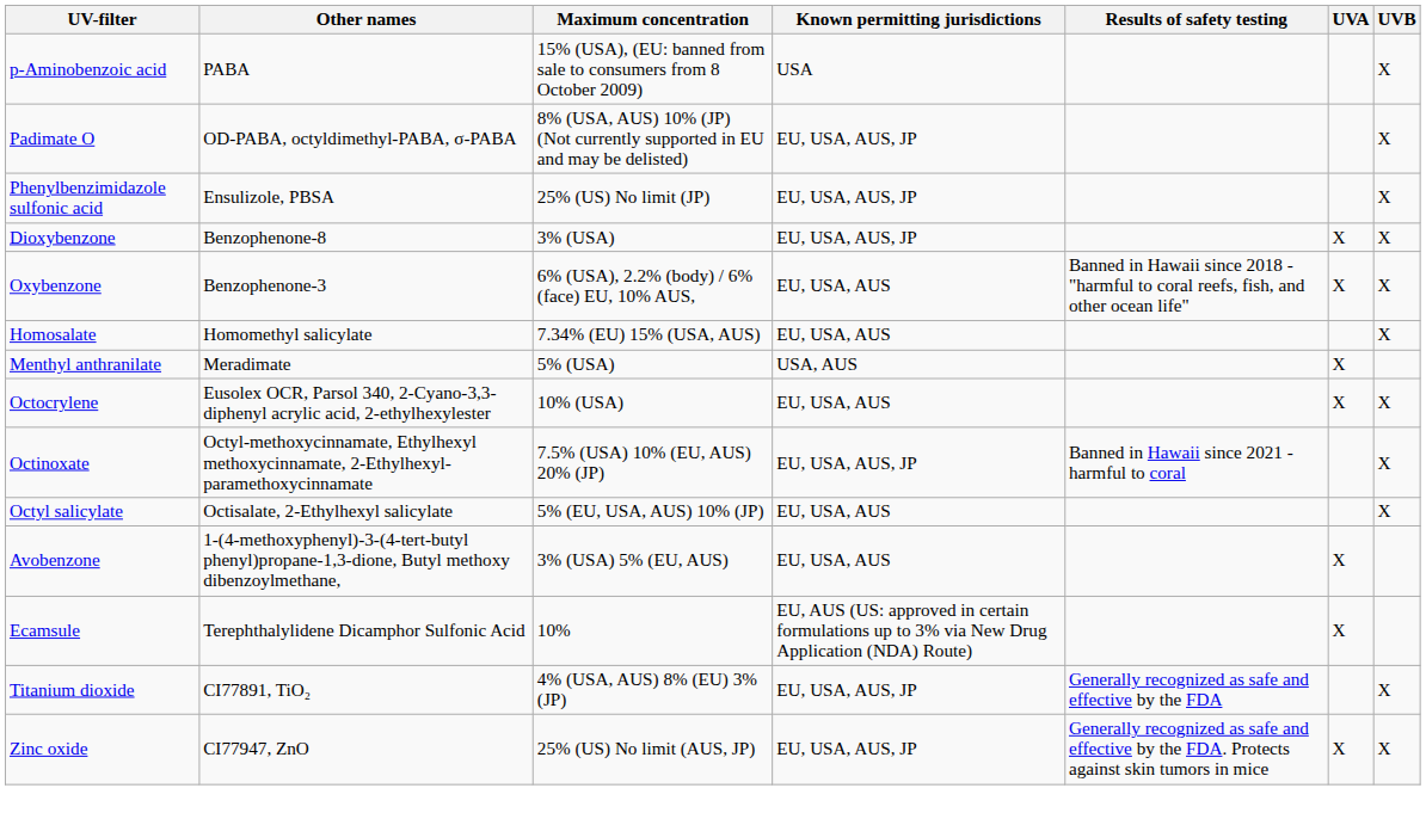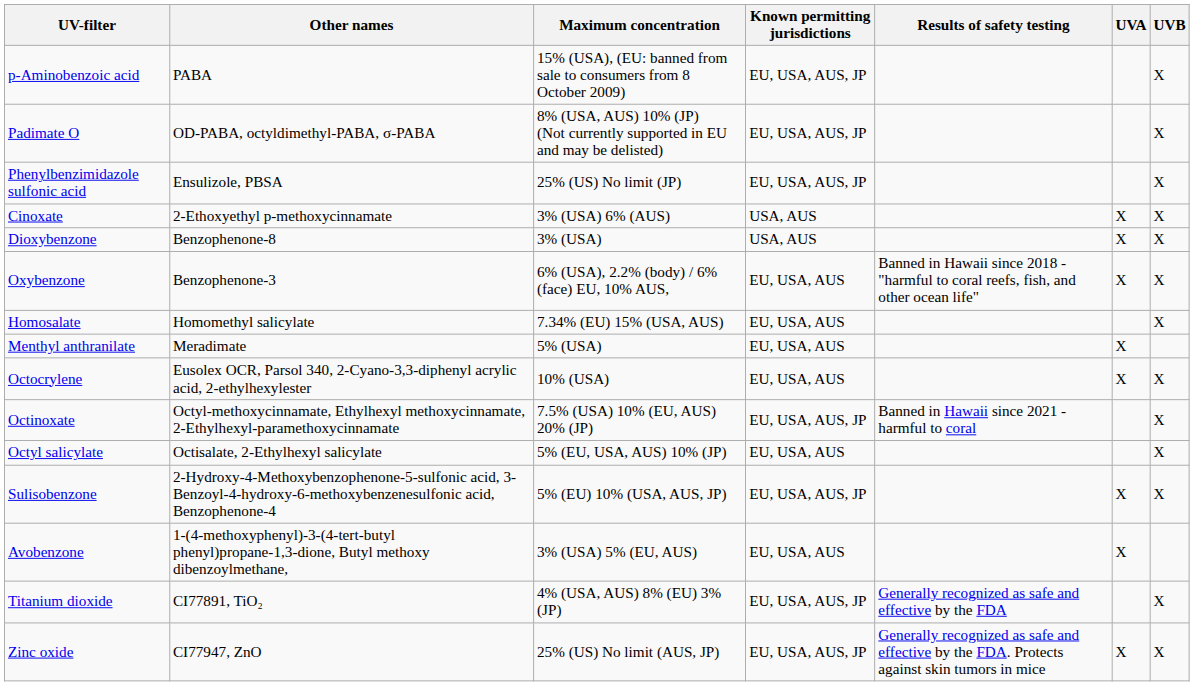 <table class="wikitable">
 <tr>
 <th>UV-filter</th>
 <th>Other names</th>
 <th>Maximum concentration</th>
 <th>Known permitting jurisdictions</th>
 <th>Results of safety testing</th>
 <th>UVA</th>
 <th>UVB</th>
 </tr>
 <tr>
 <td><a href='#'>p-Aminobenzoic acid</a></td>
 <td>PABA</td>
 <td>15% (USA), (EU: banned from sale to consumers from 8 October 2009)</td>
-<td>USA</td>
+<td>EU, USA, AUS, JP</td>
 <td></td>
 <td></td>
 <td>X</td>
 </tr>
 <tr>
 <td><a href='#'>Padimate O</a></td>
 <td>OD-PABA, octyldimethyl-PABA, σ-PABA</td>
 <td>8% (USA, AUS) 10% (JP)<br>(Not currently supported in EU and may be delisted)</td>
 <td>EU, USA, AUS, JP</td>
 <td></td>
 <td></td>
 <td>X</td>
 </tr>
 <tr>
 <td><a href='#'>Phenylbenzimidazole sulfonic acid</a></td>
 <td>Ensulizole, PBSA</td>
 <td>25% (US) No limit (JP)</td>
 <td>EU, USA, AUS, JP</td>
 <td></td>
 <td></td>
 <td>X</td>
 </tr>
 <tr>
+<td><a href='#'>Cinoxate</a></td>
+<td>2-Ethoxyethyl p-methoxycinnamate</td>
+<td>3% (USA) 6% (AUS)</td>
+<td>USA, AUS</td>
+<td></td>
+<td>X</td>
+<td>X</td>
+</tr>
+<tr>
 <td><a href='#'>Dioxybenzone</a></td>
 <td>Benzophenone-8</td>
 <td>3% (USA)</td>
-<td>EU, USA, AUS, JP</td>
+<td>USA, AUS</td>
 <td></td>
 <td>X</td>
 <td>X</td>
 </tr>
 <tr>
 <td><a href='#'>Oxybenzone</a></td>
 <td>Benzophenone-3</td>
 <td>6% (USA), 2.2% (body) / 6% (face) EU, 10% AUS,</td>
 <td>EU, USA, AUS</td>
 <td>Banned in Hawaii since 2018 - "harmful to coral reefs, fish, and other ocean life"</td>
 <td>X</td>
 <td>X</td>
 </tr>
 <tr>
 <td><a href='#'>Homosalate</a></td>
 <td>Homomethyl salicylate</td>
 <td>7.34% (EU) 15% (USA, AUS)</td>
 <td>EU, USA, AUS</td>
 <td></td>
 <td></td>
 <td>X</td>
 </tr>
 <tr>
 <td><a href='#'>Menthyl anthranilate</a></td>
 <td>Meradimate</td>
 <td>5% (USA)</td>
-<td>USA, AUS</td>
+<td>EU, USA, AUS</td>
 <td></td>
 <td>X</td>
 <td></td>
 </tr>
 <tr>
 <td><a href='#'>Octocrylene</a></td>
 <td>Eusolex OCR, Parsol 340, 2-Cyano-3,3-diphenyl acrylic acid, 2-ethylhexylester</td>
 <td>10% (USA)</td>
 <td>EU, USA, AUS</td>
 <td></td>
 <td>X</td>
 <td>X</td>
 </tr>
 <tr>
 <td><a href='#'>Octinoxate</a></td>
 <td>Octyl-methoxycinnamate, Ethylhexyl methoxycinnamate, 2-Ethylhexyl-paramethoxycinnamate</td>
 <td>7.5% (USA) 10% (EU, AUS) 20% (JP)</td>
 <td>EU, USA, AUS, JP</td>
 <td>Banned in <a href='#'>Hawaii</a> since 2021 - harmful to <a href='#'>coral</a></td>
 <td></td>
 <td>X</td>
 </tr>
 <tr>
 <td><a href='#'>Octyl salicylate</a></td>
 <td>Octisalate, 2-Ethylhexyl salicylate</td>
 <td>5% (EU, USA, AUS) 10% (JP)</td>
 <td>EU, USA, AUS</td>
 <td></td>
 <td></td>
 <td>X</td>
 </tr>
 <tr>
+<td><a href='#'>Sulisobenzone</a></td>
+<td>2-Hydroxy-4-Methoxybenzophenone-5-sulfonic acid, 3-Benzoyl-4-hydroxy-6-methoxybenzenesulfonic acid, Benzophenone-4</td>
+<td>5% (EU) 10% (USA, AUS, JP)</td>
+<td>EU, USA, AUS, JP</td>
+<td></td>
+<td>X</td>
+<td>X</td>
+</tr>
+<tr>
 <td><a href='#'>Avobenzone</a></td>
 <td>1-(4-methoxyphenyl)-3-(4-tert-butyl<br>phenyl)propane-1,3-dione, Butyl methoxy dibenzoylmethane,</td>
 <td>3% (USA) 5% (EU, AUS)</td>
 <td>EU, USA, AUS</td>
-<td></td>
-<td>X</td>
-<td></td>
-</tr>
-<tr>
-<td><a href='#'>Ecamsule</a></td>
-<td>Terephthalylidene Dicamphor Sulfonic Acid</td>
-<td>10%</td>
-<td>EU, AUS (US: approved in certain formulations up to 3% via New Drug Application (NDA) Route)</td>
 <td></td>
 <td>X</td>
 <td></td>
 </tr>
 <tr>
 <td><a href='#'>Titanium dioxide</a></td>
 <td>CI77891, TiO₂</td>
 <td>4% (USA, AUS) 8% (EU) 3% (JP)</td>
 <td>EU, USA, AUS, JP</td>
 <td><a href='#'>Generally recognized as safe and effective</a> by the <a href='#'>FDA</a></td>
 <td></td>
 <td>X</td>
 </tr>
 <tr>
 <td><a href='#'>Zinc oxide</a></td>
 <td>CI77947, ZnO</td>
 <td>25% (US) No limit (AUS, JP)</td>
 <td>EU, USA, AUS, JP</td>
 <td><a href='#'>Generally recognized as safe and effective</a> by the <a href='#'>FDA</a>. Protects against skin tumors in mice</td>
 <td>X</td>
 <td>X</td>
 </tr>
 </table>
